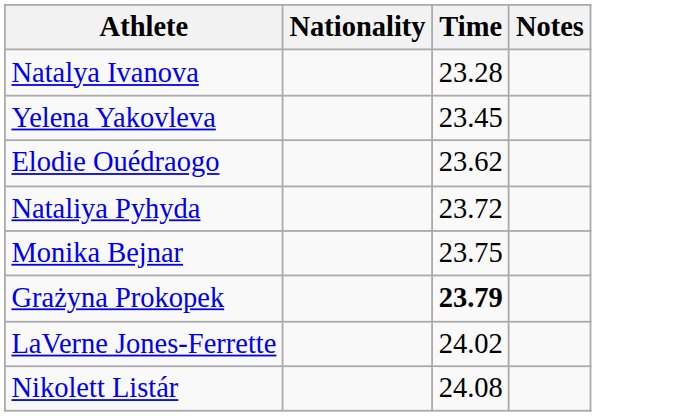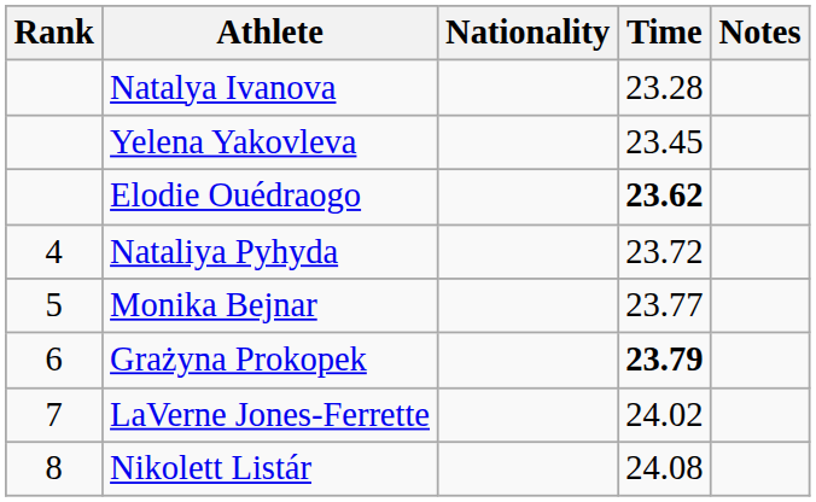 <table class="wikitable sortable" style="text-align:center">
 <tr>
+<th>Rank</th>
 <th>Athlete</th>
 <th>Nationality</th>
 <th>Time</th>
 <th>Notes</th>
 </tr>
 <tr>
+<td></td>
 <td align="left"><a href='#'>Natalya Ivanova</a></td>
 <td align=left></td>
 <td>23.28</td>
 <td></td>
 </tr>
 <tr>
+<td></td>
 <td align="left"><a href='#'>Yelena Yakovleva</a></td>
 <td align=left></td>
 <td>23.45</td>
 <td></td>
 </tr>
 <tr>
+<td></td>
 <td align="left"><a href='#'>Elodie Ouédraogo</a></td>
 <td align=left></td>
-<td>23.62</td>
+<td><strong>23.62</strong></td>
 <td></td>
 </tr>
 <tr>
+<td>4</td>
 <td align="left"><a href='#'>Nataliya Pyhyda</a></td>
 <td align=left></td>
 <td>23.72</td>
 <td></td>
 </tr>
 <tr>
+<td>5</td>
 <td align="left"><a href='#'>Monika Bejnar</a></td>
 <td align=left></td>
-<td>23.75</td>
+<td>23.77</td>
 <td></td>
 </tr>
 <tr>
+<td>6</td>
 <td align="left"><a href='#'>Grażyna Prokopek</a></td>
 <td align=left></td>
 <td><strong>23.79</strong></td>
 <td></td>
 </tr>
 <tr>
+<td>7</td>
 <td align="left"><a href='#'>LaVerne Jones-Ferrette</a></td>
 <td align=left></td>
 <td>24.02</td>
 <td></td>
 </tr>
 <tr>
+<td>8</td>
 <td align="left"><a href='#'>Nikolett Listár</a></td>
 <td align=left></td>
 <td>24.08</td>
 <td></td>
 </tr>
 </table>
